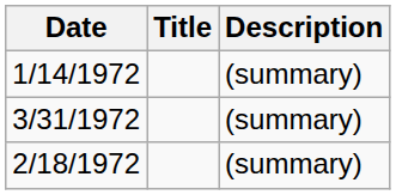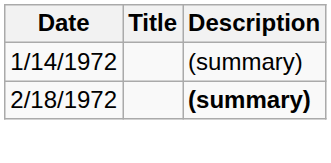 <table class="wikitable">
 <tr>
 <th>Date</th>
 <th>Title</th>
 <th>Description</th>
 </tr>
 <tr>
 <td>1/14/1972</td>
 <td></td>
 <td>(summary)</td>
 </tr>
 <tr>
-<td>3/31/1972</td>
-<td></td>
-<td>(summary)</td>
-</tr>
-<tr>
 <td>2/18/1972</td>
 <td></td>
-<td>(summary)</td>
+<td><strong>(summary)</strong></td>
 </tr>
 </table>
